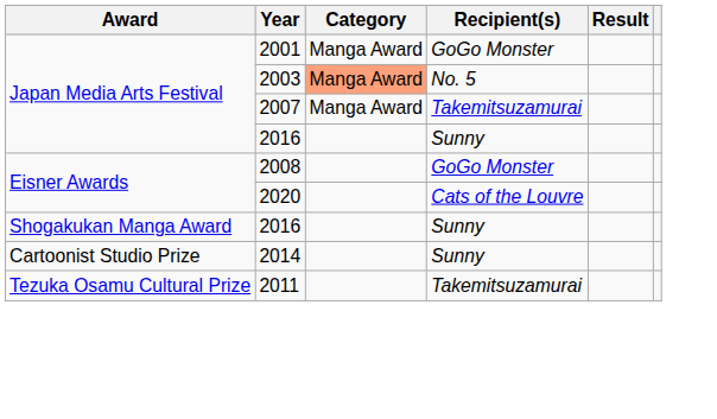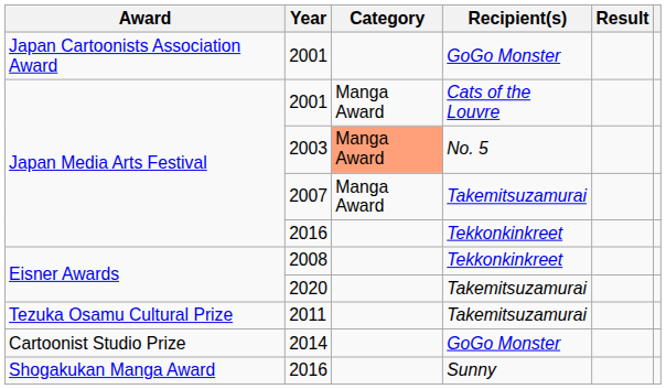 <table class="wikitable sortable">
 <tr style="background:#ccc; text-align:center;">
 <th>Award</th>
 <th>Year</th>
 <th>Category</th>
 <th>Recipient(s)</th>
 <th>Result</th>
 <th></th>
 </tr>
 <tr>
+<td><a href='#'>Japan Cartoonists Association Award</a></td>
+<td>2001</td>
+<td></td>
+<td><em><a href='#'>GoGo Monster</a></em></td>
+<td></td>
+<td></td>
+</tr>
+<tr>
 <td rowspan="4"><a href='#'>Japan Media Arts Festival</a></td>
 <td>2001</td>
 <td>Manga Award</td>
-<td><em>GoGo Monster</em></td>
+<td><em><a href='#'>Cats of the Louvre</a></em></td>
 <td></td>
 <td></td>
 </tr>
 <tr>
 <td>2003</td>
 <td style="background: lightsalmon;">Manga Award</td>
 <td><em>No. 5</em></td>
 <td></td>
 <td></td>
 </tr>
 <tr>
 <td>2007</td>
 <td>Manga Award</td>
 <td><em><a href='#'>Takemitsuzamurai</a></em></td>
 <td></td>
 <td></td>
 </tr>
 <tr>
 <td>2016</td>
 <td></td>
-<td><em>Sunny</em></td>
+<td><em><a href='#'>Tekkonkinkreet</a></em></td>
 <td></td>
 <td></td>
 </tr>
 <tr>
 <td rowspan="2"><a href='#'>Eisner Awards</a></td>
 <td>2008</td>
 <td></td>
-<td><em><a href='#'>GoGo Monster</a></em></td>
+<td><em><a href='#'>Tekkonkinkreet</a></em></td>
 <td></td>
 <td></td>
 </tr>
 <tr>
 <td>2020</td>
 <td></td>
-<td><em><a href='#'>Cats of the Louvre</a></em></td>
+<td><em>Takemitsuzamurai</em></td>
+<td></td>
+<td></td>
+</tr>
+<tr>
+<td><a href='#'>Tezuka Osamu Cultural Prize</a></td>
+<td>2011</td>
+<td></td>
+<td><em>Takemitsuzamurai</em></td>
+<td></td>
+<td></td>
+</tr>
+<tr>
+<td>Cartoonist Studio Prize</td>
+<td>2014</td>
+<td></td>
+<td><em><a href='#'>GoGo Monster</a></em></td>
 <td></td>
 <td></td>
 </tr>
 <tr>
 <td><a href='#'>Shogakukan Manga Award</a></td>
 <td>2016</td>
 <td></td>
 <td><em>Sunny</em></td>
 <td></td>
 <td></td>
 </tr>
-<tr>
-<td>Cartoonist Studio Prize</td>
-<td>2014</td>
-<td></td>
-<td><em>Sunny</em></td>
-<td></td>
-<td></td>
-</tr>
-<tr>
-<td><a href='#'>Tezuka Osamu Cultural Prize</a></td>
-<td>2011</td>
-<td></td>
-<td><em>Takemitsuzamurai</em></td>
-<td></td>
-<td></td>
-</tr>
 </table>
